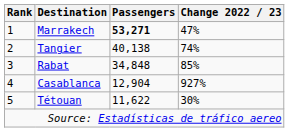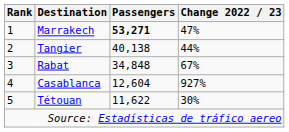 <table class="wikitable" style="font-size: 85%; width:align">
 <tr>
 <th>Rank</th>
 <th>Destination</th>
 <th>Passengers</th>
 <th>Change 2022 / 23</th>
 </tr>
 <tr>
 <td>1</td>
 <td> <a href='#'>Marrakech</a></td>
 <td><strong>53,271</strong></td>
 <td> 47%</td>
 </tr>
 <tr>
 <td>2</td>
 <td> <a href='#'>Tangier</a></td>
 <td>40,138</td>
-<td> 74%</td>
+<td> 44%</td>
 </tr>
 <tr>
 <td>3</td>
 <td> <a href='#'>Rabat</a></td>
 <td>34,848</td>
-<td> 85%</td>
+<td> 67%</td>
 </tr>
 <tr>
 <td>4</td>
 <td> <a href='#'>Casablanca</a></td>
-<td>12,904</td>
+<td>12,604</td>
 <td> 927%</td>
 </tr>
 <tr>
 <td>5</td>
 <td> <a href='#'>Tétouan</a></td>
 <td>11,622</td>
 <td> 30%</td>
 </tr>
 <tr>
 <td colspan="4" style="text-align:right;"><em>Source: <a href='#'>Estadísticas de tráfico aereo</a></em></td>
 </tr>
 </table>
